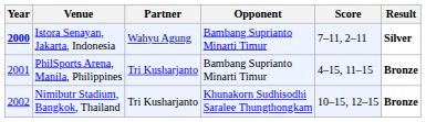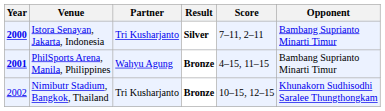 <table class="sortable wikitable" style="font-size: 90%;">
 <tr>
 <th>Year</th>
 <th>Venue</th>
 <th>Partner</th>
+<th>Result</th>
+<th>Score</th>
 <th>Opponent</th>
-<th>Score</th>
-<th>Result</th>
 </tr>
 <tr style="background:#ECF2FF">
 <td align="center"><strong><a href='#'>2000</a></strong></td>
 <td align="left"><a href='#'>Istora Senayan</a>,<br><a href='#'>Jakarta</a>, Indonesia</td>
-<td align="left"> <a href='#'>Wahyu Agung</a></td>
+<td align="left"> <a href='#'>Tri Kusharjanto</a></td>
+<td style="text-align:left; background:white"> <strong>Silver</strong></td>
+<td align="left">7–11, 2–11</td>
 <td align="left"> <a href='#'>Bambang Suprianto</a> <br>  <a href='#'>Minarti Timur</a></td>
-<td align="left">7–11, 2–11</td>
-<td style="text-align:left; background:white"> <strong>Silver</strong></td>
 </tr>
 <tr style="background:#ECF2FF">
-<td align="center"><a href='#'>2001</a></td>
+<td align="center"><strong><a href='#'>2001</a></strong></td>
 <td align="left"><a href='#'>PhilSports Arena</a>,<br><a href='#'>Manila</a>, Philippines</td>
-<td align="left"> <a href='#'>Tri Kusharjanto</a></td>
+<td align="left"> <a href='#'>Wahyu Agung</a></td>
+<td style="text-align:left; background:white"> <strong>Bronze</strong></td>
+<td align="left">4–15, 11–15</td>
 <td align="left"> Bambang Suprianto <br>  Minarti Timur</td>
-<td align="left">4–15, 11–15</td>
-<td style="text-align:left; background:white"> <strong>Bronze</strong></td>
 </tr>
 <tr style="background:#ECF2FF">
 <td align="center"><a href='#'>2002</a></td>
 <td align="left"><a href='#'>Nimibutr Stadium</a>,<br><a href='#'>Bangkok</a>, Thailand</td>
 <td align="left"> Tri Kusharjanto</td>
+<td style="text-align:left; background:white"> <strong>Bronze</strong></td>
+<td align="left">10–15, 12–15</td>
 <td align="left"> <a href='#'>Khunakorn Sudhisodhi</a> <br>  <a href='#'>Saralee Thungthongkam</a></td>
-<td align="left">10–15, 12–15</td>
-<td style="text-align:left; background:white"> <strong>Bronze</strong></td>
 </tr>
 </table>
